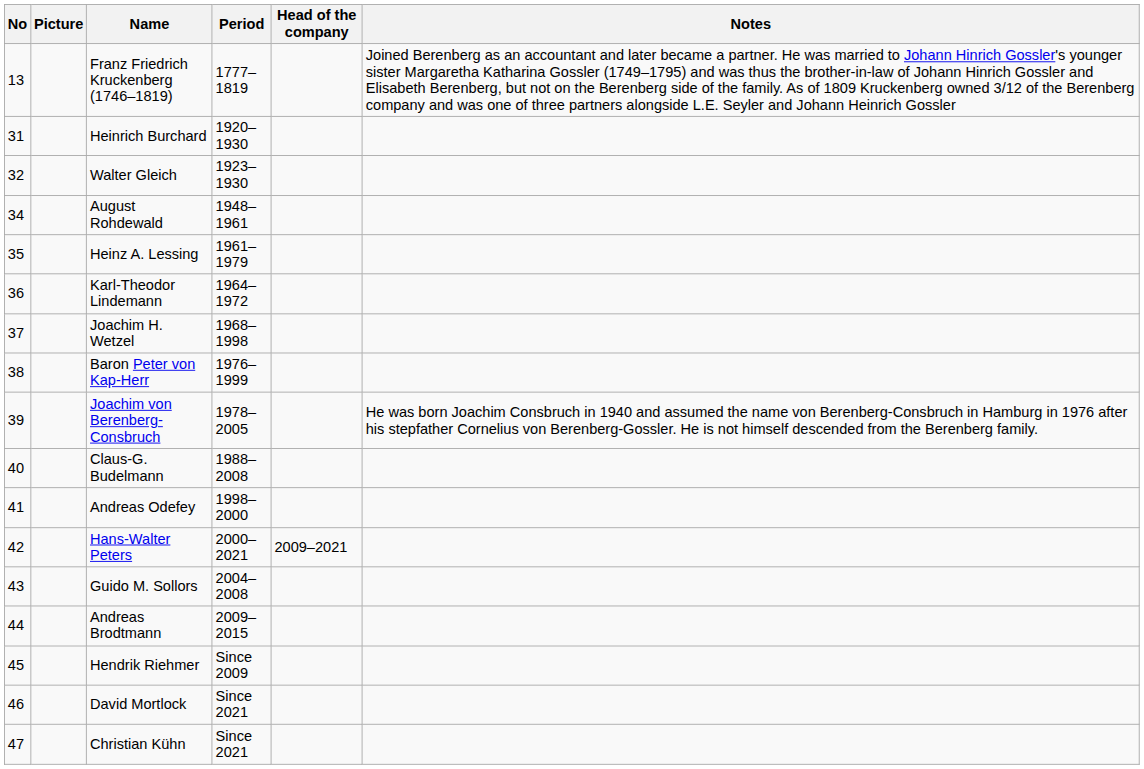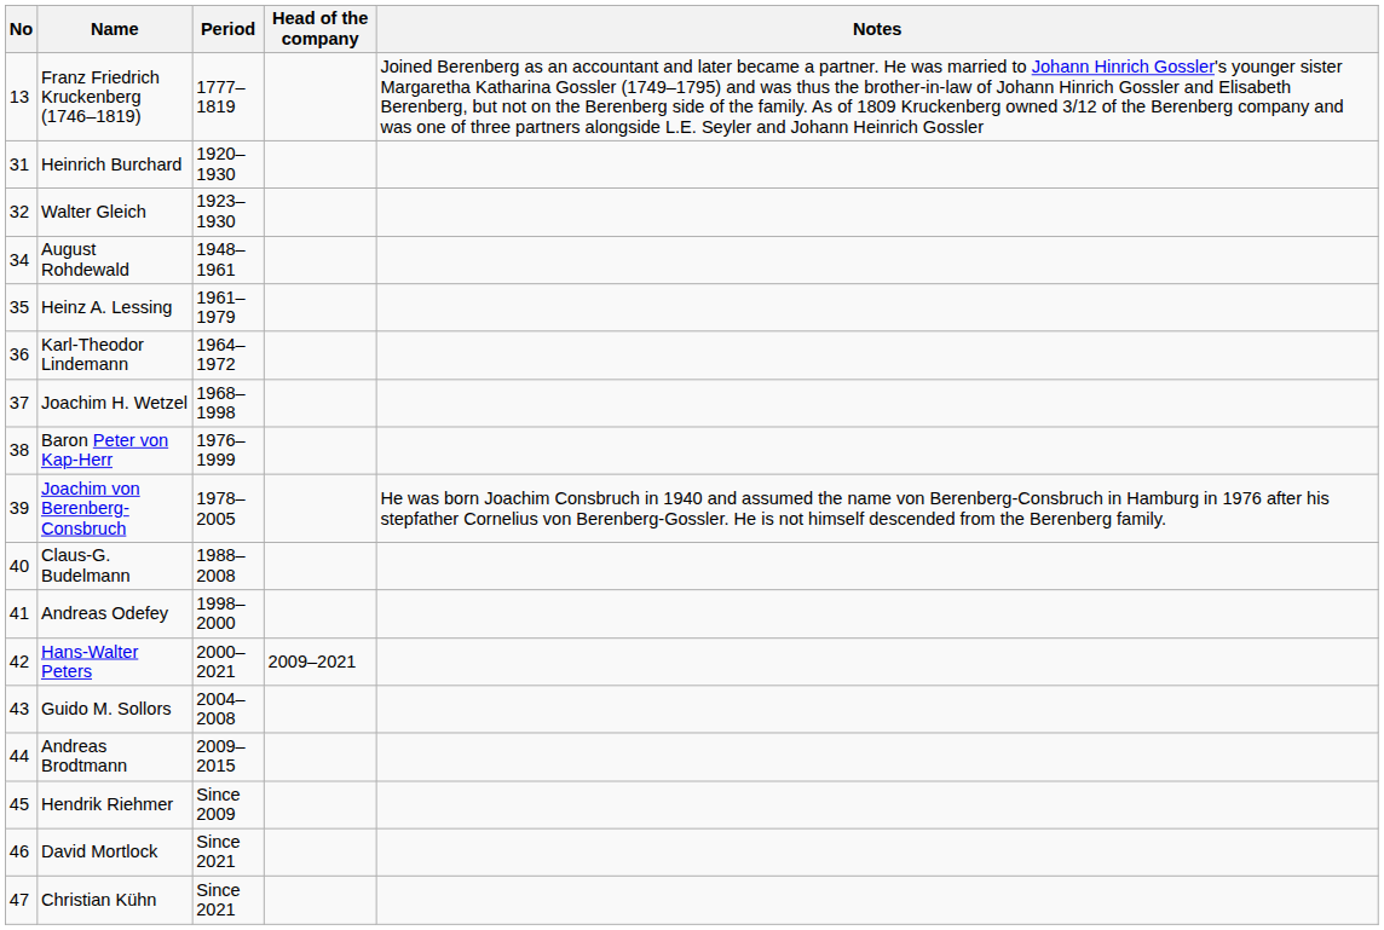 <table class="wikitable">
 <tr>
 <th>No</th>
-<th>Picture</th>
 <th>Name</th>
 <th>Period</th>
 <th>Head of the company</th>
 <th>Notes</th>
 </tr>
 <tr>
 <td>13</td>
-<td></td>
 <td>Franz Friedrich Kruckenberg<br>(1746–1819)</td>
 <td>1777‒1819</td>
 <td></td>
 <td>Joined Berenberg as an accountant and later became a partner. He was married to <a href='#'>Johann Hinrich Gossler</a>'s younger sister Margaretha Katharina Gossler (1749–1795) and was thus the brother-in-law of Johann Hinrich Gossler and Elisabeth Berenberg, but not on the Berenberg side of the family. As of 1809 Kruckenberg owned 3/12 of the Berenberg company and was one of three partners alongside L.E. Seyler and Johann Heinrich Gossler</td>
 </tr>
 <tr>
 <td>31</td>
-<td></td>
 <td>Heinrich Burchard</td>
 <td>1920‒1930</td>
 <td></td>
 <td></td>
 </tr>
 <tr>
 <td>32</td>
-<td></td>
 <td>Walter Gleich</td>
 <td>1923–1930</td>
 <td></td>
 <td></td>
 </tr>
 <tr>
 <td>34</td>
-<td></td>
 <td>August Rohdewald</td>
 <td>1948–1961</td>
 <td></td>
 <td></td>
 </tr>
 <tr>
 <td>35</td>
-<td></td>
 <td>Heinz A. Lessing</td>
 <td>1961–1979</td>
 <td></td>
 <td></td>
 </tr>
 <tr>
 <td>36</td>
-<td></td>
 <td>Karl-Theodor Lindemann</td>
 <td>1964–1972</td>
 <td></td>
 <td></td>
 </tr>
 <tr>
 <td>37</td>
-<td></td>
 <td>Joachim H. Wetzel</td>
 <td>1968–1998</td>
 <td></td>
 <td></td>
 </tr>
 <tr>
 <td>38</td>
-<td></td>
 <td>Baron <a href='#'>Peter von Kap-Herr</a></td>
 <td>1976–1999</td>
 <td></td>
 <td></td>
 </tr>
 <tr>
 <td>39</td>
-<td></td>
 <td><a href='#'>Joachim von Berenberg-Consbruch</a></td>
 <td>1978‒2005</td>
 <td></td>
 <td>He was born Joachim Consbruch in 1940 and assumed the name von Berenberg-Consbruch in Hamburg in 1976 after his stepfather Cornelius von Berenberg-Gossler. He is not himself descended from the Berenberg family.</td>
 </tr>
 <tr>
 <td>40</td>
-<td></td>
 <td>Claus-G. Budelmann</td>
 <td>1988–2008</td>
 <td></td>
 <td></td>
 </tr>
 <tr>
 <td>41</td>
-<td></td>
 <td>Andreas Odefey</td>
 <td>1998–2000</td>
 <td></td>
 <td></td>
 </tr>
 <tr>
 <td>42</td>
-<td></td>
 <td><a href='#'>Hans-Walter Peters</a></td>
 <td>2000–2021</td>
 <td>2009–2021</td>
 <td></td>
 </tr>
 <tr>
 <td>43</td>
-<td></td>
 <td>Guido M. Sollors</td>
 <td>2004–2008</td>
 <td></td>
 <td></td>
 </tr>
 <tr>
 <td>44</td>
-<td></td>
 <td>Andreas Brodtmann</td>
 <td>2009–2015</td>
 <td></td>
 <td></td>
 </tr>
 <tr>
 <td>45</td>
-<td></td>
 <td>Hendrik Riehmer</td>
 <td>Since 2009</td>
 <td></td>
 <td></td>
 </tr>
 <tr>
 <td>46</td>
-<td></td>
 <td>David Mortlock</td>
 <td>Since 2021</td>
 <td></td>
 <td></td>
 </tr>
 <tr>
 <td>47</td>
-<td></td>
 <td>Christian Kühn</td>
 <td>Since 2021</td>
 <td></td>
 <td></td>
 </tr>
 </table>
